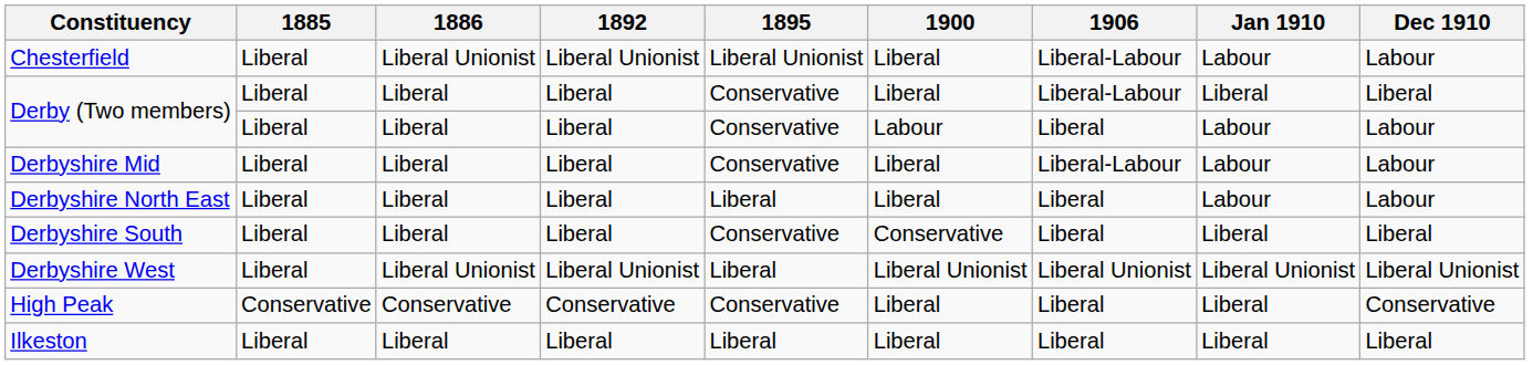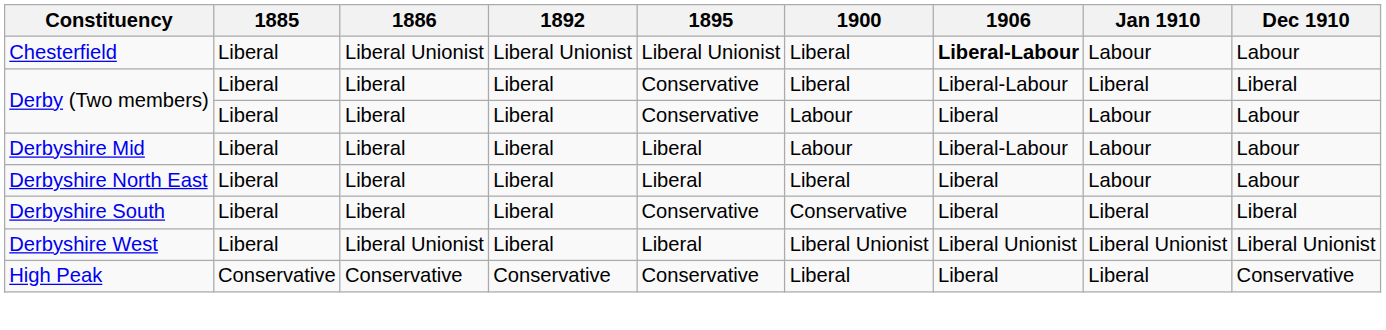 <table class="wikitable">
 <tr>
 <th>Constituency</th>
 <th>1885</th>
 <th>1886</th>
 <th>1892</th>
 <th>1895</th>
 <th>1900</th>
 <th>1906</th>
 <th>Jan 1910</th>
 <th>Dec 1910</th>
 </tr>
 <tr>
 <td><a href='#'>Chesterfield</a></td>
 <td bgcolor=>Liberal</td>
 <td bgcolor=>Liberal Unionist</td>
 <td bgcolor=>Liberal Unionist</td>
 <td bgcolor=>Liberal Unionist</td>
 <td bgcolor=>Liberal</td>
-<td bgcolor=>Liberal-Labour</td>
+<td bgcolor=><strong>Liberal-Labour</strong></td>
 <td bgcolor=>Labour</td>
 <td bgcolor=>Labour</td>
 </tr>
 <tr>
 <td rowspan="2"><a href='#'>Derby</a> (Two members)</td>
 <td bgcolor=>Liberal</td>
 <td bgcolor=>Liberal</td>
 <td bgcolor=>Liberal</td>
 <td bgcolor=>Conservative</td>
 <td bgcolor=>Liberal</td>
 <td bgcolor=>Liberal-Labour</td>
 <td bgcolor=>Liberal</td>
 <td bgcolor=>Liberal</td>
 </tr>
 <tr>
 <td bgcolor=>Liberal</td>
 <td bgcolor=>Liberal</td>
 <td bgcolor=>Liberal</td>
 <td bgcolor=>Conservative</td>
 <td bgcolor=>Labour</td>
 <td bgcolor=>Liberal</td>
 <td bgcolor=>Labour</td>
 <td bgcolor=>Labour</td>
 </tr>
 <tr>
 <td><a href='#'>Derbyshire Mid</a></td>
 <td bgcolor=>Liberal</td>
 <td bgcolor=>Liberal</td>
 <td bgcolor=>Liberal</td>
-<td bgcolor=>Conservative</td>
 <td bgcolor=>Liberal</td>
+<td bgcolor=>Labour</td>
 <td bgcolor=>Liberal-Labour</td>
 <td bgcolor=>Labour</td>
 <td bgcolor=>Labour</td>
 </tr>
 <tr>
 <td><a href='#'>Derbyshire North East</a></td>
 <td bgcolor=>Liberal</td>
 <td bgcolor=>Liberal</td>
 <td bgcolor=>Liberal</td>
 <td bgcolor=>Liberal</td>
 <td bgcolor=>Liberal</td>
 <td bgcolor=>Liberal</td>
 <td bgcolor=>Labour</td>
 <td bgcolor=>Labour</td>
 </tr>
 <tr>
 <td><a href='#'>Derbyshire South</a></td>
 <td bgcolor=>Liberal</td>
 <td bgcolor=>Liberal</td>
 <td bgcolor=>Liberal</td>
 <td bgcolor=>Conservative</td>
 <td bgcolor=>Conservative</td>
 <td bgcolor=>Liberal</td>
 <td bgcolor=>Liberal</td>
 <td bgcolor=>Liberal</td>
 </tr>
 <tr>
 <td><a href='#'>Derbyshire West</a></td>
 <td bgcolor=>Liberal</td>
 <td bgcolor=>Liberal Unionist</td>
-<td bgcolor=>Liberal Unionist</td>
+<td bgcolor=>Liberal</td>
 <td bgcolor=>Liberal</td>
 <td bgcolor=>Liberal Unionist</td>
 <td bgcolor=>Liberal Unionist</td>
 <td bgcolor=>Liberal Unionist</td>
 <td bgcolor=>Liberal Unionist</td>
 </tr>
 <tr>
 <td><a href='#'>High Peak</a></td>
 <td bgcolor=>Conservative</td>
 <td bgcolor=>Conservative</td>
 <td bgcolor=>Conservative</td>
 <td bgcolor=>Conservative</td>
 <td bgcolor=>Liberal</td>
 <td bgcolor=>Liberal</td>
 <td bgcolor=>Liberal</td>
 <td bgcolor=>Conservative</td>
 </tr>
-<tr>
-<td><a href='#'>Ilkeston</a></td>
-<td bgcolor=>Liberal</td>
-<td bgcolor=>Liberal</td>
-<td bgcolor=>Liberal</td>
-<td bgcolor=>Liberal</td>
-<td bgcolor=>Liberal</td>
-<td bgcolor=>Liberal</td>
-<td bgcolor=>Liberal</td>
-<td bgcolor=>Liberal</td>
-</tr>
 </table>
